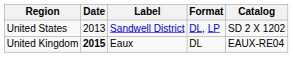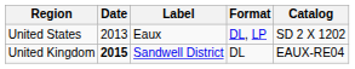 <table class="wikitable">
 <tr>
 <th>Region</th>
 <th>Date</th>
 <th>Label</th>
 <th>Format</th>
 <th>Catalog</th>
 </tr>
 <tr>
 <td>United States</td>
 <td>2013</td>
-<td><a href='#'>Sandwell District</a></td>
+<td>Eaux</td>
 <td><a href='#'>DL</a>, <a href='#'>LP</a></td>
 <td>SD 2 X 1202</td>
 </tr>
 <tr>
 <td>United Kingdom</td>
 <td><strong>2015</strong></td>
-<td>Eaux</td>
+<td><a href='#'>Sandwell District</a></td>
 <td>DL</td>
 <td>EAUX-RE04</td>
 </tr>
 </table>
